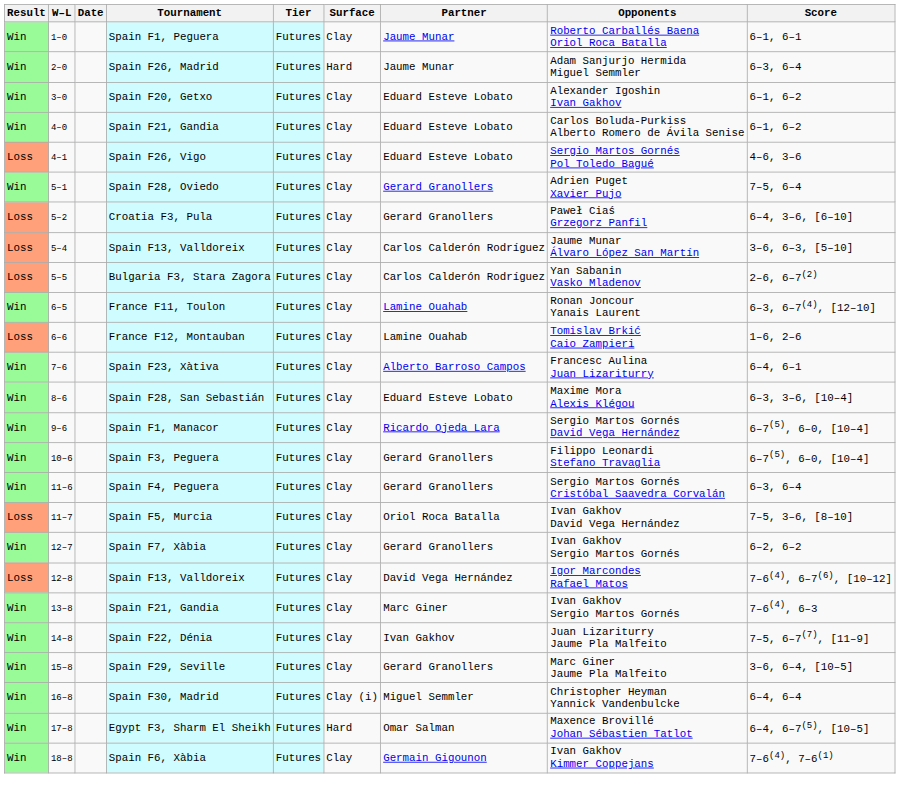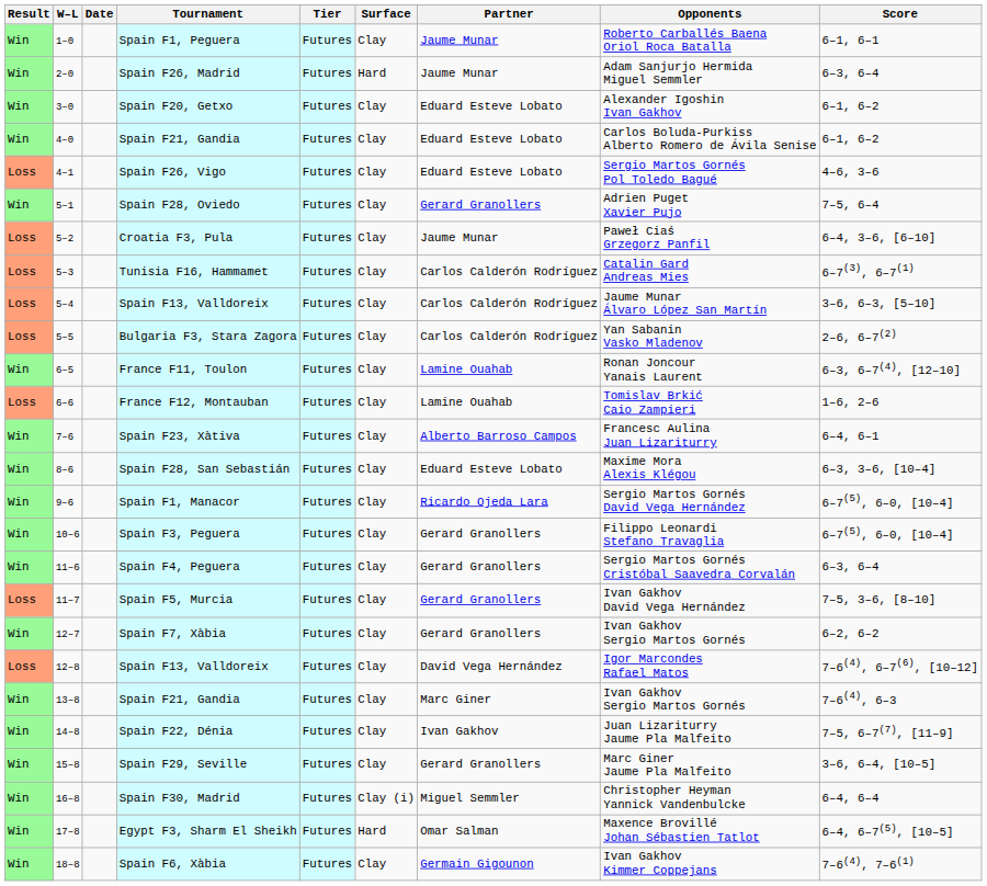 <table class="sortable wikitable nowrap">
 <tr>
 <th>Result</th>
 <th class="unsortable">W–L</th>
 <th>Date</th>
 <th>Tournament</th>
 <th>Tier</th>
 <th>Surface</th>
 <th>Partner</th>
 <th>Opponents</th>
 <th class="unsortable">Score</th>
 </tr>
 <tr>
 <td bgcolor=98FB98>Win</td>
 <td><small>1–0</small></td>
 <td></td>
 <td style="background:#cffcff;">Spain F1, Peguera</td>
 <td style="background:#cffcff;">Futures</td>
 <td>Clay</td>
 <td> <a href='#'>Jaume Munar</a></td>
 <td> <a href='#'>Roberto Carballés Baena</a><br> <a href='#'>Oriol Roca Batalla</a></td>
 <td>6–1, 6–1</td>
 </tr>
 <tr>
 <td bgcolor=98FB98>Win</td>
 <td><small>2–0</small></td>
 <td></td>
 <td style="background:#cffcff;">Spain F26, Madrid</td>
 <td style="background:#cffcff;">Futures</td>
 <td>Hard</td>
 <td> Jaume Munar</td>
 <td> Adam Sanjurjo Hermida<br> Miguel Semmler</td>
 <td>6–3, 6–4</td>
 </tr>
 <tr>
 <td bgcolor=98FB98>Win</td>
 <td><small>3–0</small></td>
 <td></td>
 <td style="background:#cffcff;">Spain F20, Getxo</td>
 <td style="background:#cffcff;">Futures</td>
 <td>Clay</td>
 <td> Eduard Esteve Lobato</td>
 <td> Alexander Igoshin<br> <a href='#'>Ivan Gakhov</a></td>
 <td>6–1, 6–2</td>
 </tr>
 <tr>
 <td bgcolor=98FB98>Win</td>
 <td><small>4–0</small></td>
 <td></td>
 <td style="background:#cffcff;">Spain F21, Gandia</td>
 <td style="background:#cffcff;">Futures</td>
 <td>Clay</td>
 <td> Eduard Esteve Lobato</td>
 <td> Carlos Boluda-Purkiss<br> Alberto Romero de Ávila Senise</td>
 <td>6–1, 6–2</td>
 </tr>
 <tr>
 <td bgcolor=#FFA07A>Loss</td>
 <td><small>4–1</small></td>
 <td></td>
 <td style="background:#cffcff;">Spain F26, Vigo</td>
 <td style="background:#cffcff;">Futures</td>
 <td>Clay</td>
 <td> Eduard Esteve Lobato</td>
 <td> <a href='#'>Sergio Martos Gornés</a><br> <a href='#'>Pol Toledo Bagué</a></td>
 <td>4–6, 3–6</td>
 </tr>
 <tr>
 <td bgcolor=98FB98>Win</td>
 <td><small>5–1</small></td>
 <td></td>
 <td style="background:#cffcff;">Spain F28, Oviedo</td>
 <td style="background:#cffcff;">Futures</td>
 <td>Clay</td>
 <td> <a href='#'>Gerard Granollers</a></td>
 <td> Adrien Puget<br> <a href='#'>Xavier Pujo</a></td>
 <td>7–5, 6–4</td>
 </tr>
 <tr>
 <td bgcolor=#FFA07A>Loss</td>
 <td><small>5–2</small></td>
 <td></td>
 <td style="background:#cffcff;">Croatia F3, Pula</td>
 <td style="background:#cffcff;">Futures</td>
 <td>Clay</td>
-<td> Gerard Granollers</td>
+<td> Jaume Munar</td>
 <td> Paweł Ciaś<br> <a href='#'>Grzegorz Panfil</a></td>
 <td>6–4, 3–6, [6–10]</td>
+</tr>
+<tr>
+<td bgcolor=#FFA07A>Loss</td>
+<td><small>5–3</small></td>
+<td></td>
+<td style="background:#cffcff;">Tunisia F16, Hammamet</td>
+<td style="background:#cffcff;">Futures</td>
+<td>Clay</td>
+<td> Carlos Calderón Rodríguez</td>
+<td> <a href='#'>Catalin Gard</a><br> <a href='#'>Andreas Mies</a></td>
+<td>6–7<sup>(3)</sup>, 6–7<sup>(1)</sup></td>
 </tr>
 <tr>
 <td bgcolor=#FFA07A>Loss</td>
 <td><small>5–4</small></td>
 <td></td>
 <td style="background:#cffcff;">Spain F13, Valldoreix</td>
 <td style="background:#cffcff;">Futures</td>
 <td>Clay</td>
 <td> Carlos Calderón Rodríguez</td>
 <td> Jaume Munar<br> <a href='#'>Álvaro López San Martín</a></td>
 <td>3–6, 6–3, [5–10]</td>
 </tr>
 <tr>
 <td bgcolor=#FFA07A>Loss</td>
 <td><small>5–5</small></td>
 <td></td>
 <td style="background:#cffcff;">Bulgaria F3, Stara Zagora</td>
 <td style="background:#cffcff;">Futures</td>
 <td>Clay</td>
 <td> Carlos Calderón Rodríguez</td>
 <td> Yan Sabanin<br> <a href='#'>Vasko Mladenov</a></td>
 <td>2–6, 6–7<sup>(2)</sup></td>
 </tr>
 <tr>
 <td bgcolor=98FB98>Win</td>
 <td><small>6–5</small></td>
 <td></td>
 <td style="background:#cffcff;">France F11, Toulon</td>
 <td style="background:#cffcff;">Futures</td>
 <td>Clay</td>
 <td> <a href='#'>Lamine Ouahab</a></td>
 <td> Ronan Joncour<br> Yanais Laurent</td>
 <td>6–3, 6–7<sup>(4)</sup>, [12–10]</td>
 </tr>
 <tr>
 <td bgcolor=#FFA07A>Loss</td>
 <td><small>6–6</small></td>
 <td></td>
 <td style="background:#cffcff;">France F12, Montauban</td>
 <td style="background:#cffcff;">Futures</td>
 <td>Clay</td>
 <td> Lamine Ouahab</td>
 <td> <a href='#'>Tomislav Brkić</a><br> <a href='#'>Caio Zampieri</a></td>
 <td>1–6, 2–6</td>
 </tr>
 <tr>
 <td bgcolor=98FB98>Win</td>
 <td><small>7–6</small></td>
 <td></td>
 <td style="background:#cffcff;">Spain F23, Xàtiva</td>
 <td style="background:#cffcff;">Futures</td>
 <td>Clay</td>
 <td> <a href='#'>Alberto Barroso Campos</a></td>
 <td> Francesc Aulina<br> <a href='#'>Juan Lizariturry</a></td>
 <td>6–4, 6–1</td>
 </tr>
 <tr>
 <td bgcolor=98FB98>Win</td>
 <td><small>8–6</small></td>
 <td></td>
 <td style="background:#cffcff;">Spain F28, San Sebastián</td>
 <td style="background:#cffcff;">Futures</td>
 <td>Clay</td>
 <td> Eduard Esteve Lobato</td>
 <td> Maxime Mora<br> <a href='#'>Alexis Klégou</a></td>
 <td>6–3, 3–6, [10–4]</td>
 </tr>
 <tr>
 <td bgcolor=98FB98>Win</td>
 <td><small>9–6</small></td>
 <td></td>
 <td style="background:#cffcff;">Spain F1, Manacor</td>
 <td style="background:#cffcff;">Futures</td>
 <td>Clay</td>
 <td> <a href='#'>Ricardo Ojeda Lara</a></td>
 <td> Sergio Martos Gornés<br> <a href='#'>David Vega Hernández</a></td>
 <td>6–7<sup>(5)</sup>, 6–0, [10–4]</td>
 </tr>
 <tr>
 <td bgcolor=98FB98>Win</td>
 <td><small>10–6</small></td>
 <td></td>
 <td style="background:#cffcff;">Spain F3, Peguera</td>
 <td style="background:#cffcff;">Futures</td>
 <td>Clay</td>
 <td> Gerard Granollers</td>
 <td> Filippo Leonardi<br> <a href='#'>Stefano Travaglia</a></td>
 <td>6–7<sup>(5)</sup>, 6–0, [10–4]</td>
 </tr>
 <tr>
 <td bgcolor=98FB98>Win</td>
 <td><small>11–6</small></td>
 <td></td>
 <td style="background:#cffcff;">Spain F4, Peguera</td>
 <td style="background:#cffcff;">Futures</td>
 <td>Clay</td>
 <td> Gerard Granollers</td>
 <td> Sergio Martos Gornés<br> <a href='#'>Cristóbal Saavedra Corvalán</a></td>
 <td>6–3, 6–4</td>
 </tr>
 <tr>
 <td bgcolor=#FFA07A>Loss</td>
 <td><small>11–7</small></td>
 <td></td>
 <td style="background:#cffcff;">Spain F5, Murcia</td>
 <td style="background:#cffcff;">Futures</td>
 <td>Clay</td>
-<td> Oriol Roca Batalla</td>
+<td> <a href='#'>Gerard Granollers</a></td>
 <td> Ivan Gakhov<br> David Vega Hernández</td>
 <td>7–5, 3–6, [8–10]</td>
 </tr>
 <tr>
 <td bgcolor=98FB98>Win</td>
 <td><small>12–7</small></td>
 <td></td>
 <td style="background:#cffcff;">Spain F7, Xàbia</td>
 <td style="background:#cffcff;">Futures</td>
 <td>Clay</td>
 <td> Gerard Granollers</td>
 <td> Ivan Gakhov<br> Sergio Martos Gornés</td>
 <td>6–2, 6–2</td>
 </tr>
 <tr>
 <td bgcolor=#FFA07A>Loss</td>
 <td><small>12–8</small></td>
 <td></td>
 <td style="background:#cffcff;">Spain F13, Valldoreix</td>
 <td style="background:#cffcff;">Futures</td>
 <td>Clay</td>
 <td> David Vega Hernández</td>
 <td> <a href='#'>Igor Marcondes</a><br> <a href='#'>Rafael Matos</a></td>
 <td>7–6<sup>(4)</sup>, 6–7<sup>(6)</sup>, [10–12]</td>
 </tr>
 <tr>
 <td bgcolor=98FB98>Win</td>
 <td><small>13–8</small></td>
 <td></td>
 <td style="background:#cffcff;">Spain F21, Gandia</td>
 <td style="background:#cffcff;">Futures</td>
 <td>Clay</td>
 <td> Marc Giner</td>
 <td> Ivan Gakhov<br> Sergio Martos Gornés</td>
 <td>7–6<sup>(4)</sup>, 6–3</td>
 </tr>
 <tr>
 <td bgcolor=98FB98>Win</td>
 <td><small>14–8</small></td>
 <td></td>
 <td style="background:#cffcff;">Spain F22, Dénia</td>
 <td style="background:#cffcff;">Futures</td>
 <td>Clay</td>
 <td> Ivan Gakhov</td>
 <td> Juan Lizariturry<br> Jaume Pla Malfeito</td>
 <td>7–5, 6–7<sup>(7)</sup>, [11–9]</td>
 </tr>
 <tr>
 <td bgcolor=98FB98>Win</td>
 <td><small>15–8</small></td>
 <td></td>
 <td style="background:#cffcff;">Spain F29, Seville</td>
 <td style="background:#cffcff;">Futures</td>
 <td>Clay</td>
 <td> Gerard Granollers</td>
 <td> Marc Giner<br> Jaume Pla Malfeito</td>
 <td>3–6, 6–4, [10–5]</td>
 </tr>
 <tr>
 <td bgcolor=98FB98>Win</td>
 <td><small>16–8</small></td>
 <td></td>
 <td style="background:#cffcff;">Spain F30, Madrid</td>
 <td style="background:#cffcff;">Futures</td>
 <td>Clay (i)</td>
 <td> Miguel Semmler</td>
 <td> Christopher Heyman<br> Yannick Vandenbulcke</td>
 <td>6–4, 6–4</td>
 </tr>
 <tr>
 <td bgcolor=98FB98>Win</td>
 <td><small>17–8</small></td>
 <td></td>
 <td style="background:#cffcff;">Egypt F3, Sharm El Sheikh</td>
 <td style="background:#cffcff;">Futures</td>
 <td>Hard</td>
 <td> Omar Salman</td>
 <td> Maxence Brovillé<br> <a href='#'>Johan Sébastien Tatlot</a></td>
 <td>6–4, 6–7<sup>(5)</sup>, [10–5]</td>
 </tr>
 <tr>
 <td bgcolor=98FB98>Win</td>
 <td><small>18–8</small></td>
 <td></td>
 <td style="background:#cffcff;">Spain F6, Xàbia</td>
 <td style="background:#cffcff;">Futures</td>
 <td>Clay</td>
 <td> <a href='#'>Germain Gigounon</a></td>
 <td> Ivan Gakhov<br> <a href='#'>Kimmer Coppejans</a></td>
 <td>7–6<sup>(4)</sup>, 7–6<sup>(1)</sup></td>
 </tr>
 </table>
